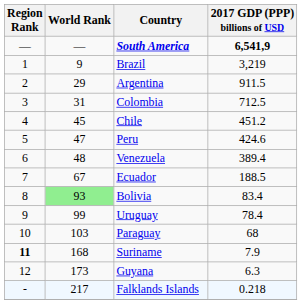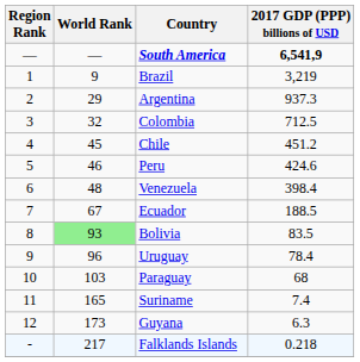 <table class="wikitable sortable" style="text-align: center">
 <tr>
 <th style="width:2em;margin-left:auto;margin-right:auto" ! data-sort-type="number"><strong>Region<br>Rank</strong></th>
 <th><strong>World Rank</strong></th>
 <th style="width: 120px;"><strong>Country</strong></th>
 <th><strong>2017 GDP (PPP)</strong><br><small>billions of <a href='#'>USD</a></small></th>
 </tr>
 <tr>
 <td>—</td>
 <td>—</td>
 <td align="left"><strong><em><a href='#'>South America</a></em></strong></td>
 <td><strong>6,541,9</strong></td>
 </tr>
 <tr>
 <td>1</td>
 <td>9</td>
 <td align="left"> <a href='#'>Brazil</a></td>
 <td>3,219</td>
 </tr>
 <tr>
 <td>2</td>
 <td>29</td>
 <td align="left"> <a href='#'>Argentina</a></td>
-<td>911.5</td>
+<td>937.3</td>
 </tr>
 <tr>
 <td>3</td>
-<td>31</td>
+<td>32</td>
 <td align="left"> <a href='#'>Colombia</a></td>
 <td>712.5</td>
 </tr>
 <tr>
 <td>4</td>
 <td>45</td>
 <td align="left"> <a href='#'>Chile</a></td>
 <td>451.2</td>
 </tr>
 <tr>
 <td>5</td>
-<td>47</td>
+<td>46</td>
 <td align="left"> <a href='#'>Peru</a></td>
 <td>424.6</td>
 </tr>
 <tr>
 <td>6</td>
 <td>48</td>
 <td align="left"> <a href='#'>Venezuela</a></td>
-<td>389.4</td>
+<td>398.4</td>
 </tr>
 <tr>
 <td>7</td>
 <td>67</td>
 <td align="left"> <a href='#'>Ecuador</a></td>
 <td>188.5</td>
 </tr>
 <tr>
 <td>8</td>
 <td style="background: lightgreen;">93</td>
 <td align="left"> <a href='#'>Bolivia</a></td>
-<td>83.4</td>
+<td>83.5</td>
 </tr>
 <tr>
 <td>9</td>
-<td>99</td>
+<td>96</td>
 <td align="left"> <a href='#'>Uruguay</a></td>
 <td>78.4</td>
 </tr>
 <tr>
 <td>10</td>
 <td>103</td>
 <td align="left"> <a href='#'>Paraguay</a></td>
 <td>68</td>
 </tr>
 <tr>
-<td><strong>11</strong></td>
-<td>168</td>
+<td>11</td>
+<td>165</td>
 <td align="left"> <a href='#'>Suriname</a></td>
-<td>7.9</td>
+<td>7.4</td>
 </tr>
 <tr>
 <td>12</td>
 <td>173</td>
 <td align="left"> <a href='#'>Guyana</a></td>
 <td>6.3</td>
 </tr>
 <tr style=background:#F0F8FF>
 <td>-</td>
 <td>217</td>
 <td align="left"> <a href='#'>Falklands Islands</a></td>
 <td>0.218</td>
 </tr>
 <tr>
 </tr>
 </table>
